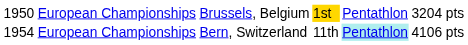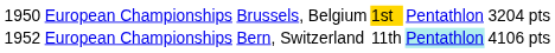 <table>
 <tr>
 <td>1950</td>
 <td><a href='#'>European Championships</a></td>
 <td><a href='#'>Brussels</a>, Belgium</td>
 <td bgcolor=gold>1st</td>
 <td><a href='#'>Pentathlon</a></td>
 <td>3204 pts </td>
 </tr>
 <tr>
-<td>1954</td>
+<td>1952</td>
 <td><a href='#'>European Championships</a></td>
 <td><a href='#'>Bern</a>, Switzerland</td>
 <td>11th</td>
 <td style="background: paleturquoise;"><a href='#'>Pentathlon</a></td>
 <td>4106 pts</td>
 </tr>
 </table>
